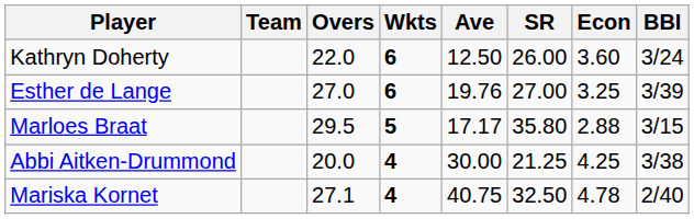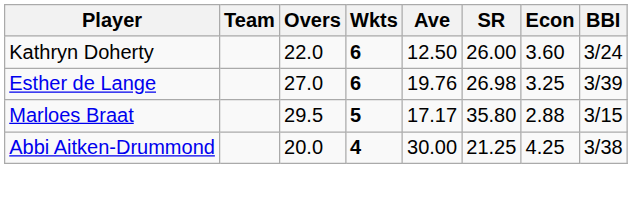 <table class="wikitable">
 <tr>
 <th>Player</th>
 <th>Team</th>
 <th>Overs</th>
 <th>Wkts</th>
 <th>Ave</th>
 <th>SR</th>
 <th>Econ</th>
 <th>BBI</th>
 </tr>
 <tr>
 <td>Kathryn Doherty</td>
 <td></td>
 <td>22.0</td>
 <td><strong>6</strong></td>
 <td>12.50</td>
 <td>26.00</td>
 <td>3.60</td>
 <td>3/24</td>
 </tr>
 <tr>
 <td><a href='#'>Esther de Lange</a></td>
 <td></td>
 <td>27.0</td>
 <td><strong>6</strong></td>
 <td>19.76</td>
-<td>27.00</td>
+<td>26.98</td>
 <td>3.25</td>
 <td>3/39</td>
 </tr>
 <tr>
 <td><a href='#'>Marloes Braat</a></td>
 <td></td>
 <td>29.5</td>
 <td><strong>5</strong></td>
 <td>17.17</td>
 <td>35.80</td>
 <td>2.88</td>
 <td>3/15</td>
 </tr>
 <tr>
 <td><a href='#'>Abbi Aitken-Drummond</a></td>
 <td></td>
 <td>20.0</td>
 <td><strong>4</strong></td>
 <td>30.00</td>
 <td>21.25</td>
 <td>4.25</td>
 <td>3/38</td>
 </tr>
-<tr>
-<td><a href='#'>Mariska Kornet</a></td>
-<td></td>
-<td>27.1</td>
-<td><strong>4</strong></td>
-<td>40.75</td>
-<td>32.50</td>
-<td>4.78</td>
-<td>2/40</td>
-</tr>
 </table>
